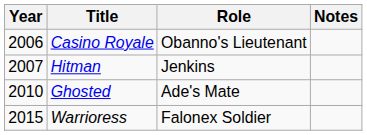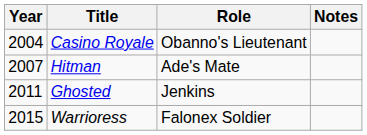 <table class="wikitable sortable">
 <tr>
 <th>Year</th>
 <th>Title</th>
 <th>Role</th>
 <th class="unsortable">Notes</th>
 </tr>
 <tr>
-<td>2006</td>
+<td>2004</td>
 <td><em><a href='#'>Casino Royale</a></em></td>
 <td>Obanno's Lieutenant</td>
 <td></td>
 </tr>
 <tr>
 <td>2007</td>
 <td><em><a href='#'>Hitman</a></em></td>
-<td>Jenkins</td>
+<td>Ade's Mate</td>
 <td></td>
 </tr>
 <tr>
-<td>2010</td>
+<td>2011</td>
 <td><em><a href='#'>Ghosted</a></em></td>
-<td>Ade's Mate</td>
+<td>Jenkins</td>
 <td></td>
 </tr>
 <tr>
 <td>2015</td>
 <td><em>Warrioress</em></td>
 <td>Falonex Soldier</td>
 <td></td>
 </tr>
 </table>
